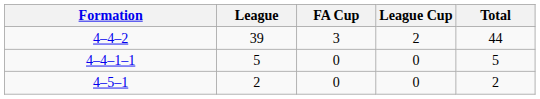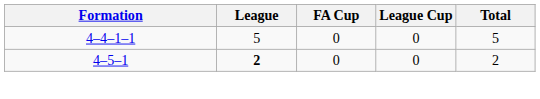 <table class="wikitable">
 <tr>
 <th><a href='#'>Formation</a></th>
 <th width=15%>League</th>
 <th width=15%>FA Cup</th>
 <th width=15%>League Cup</th>
 <th width=15%>Total</th>
-</tr>
-<tr>
-<td style="text-align:center;"><a href='#'>4–4–2</a></td>
-<td style="text-align:center;">39</td>
-<td style="text-align:center;">3</td>
-<td style="text-align:center;">2</td>
-<td style="text-align:center;">44</td>
 </tr>
 <tr>
 <td style="text-align:center;"><a href='#'>4–4–1–1</a></td>
 <td style="text-align:center;">5</td>
 <td style="text-align:center;">0</td>
 <td style="text-align:center;">0</td>
 <td style="text-align:center;">5</td>
 </tr>
 <tr>
 <td style="text-align:center;"><a href='#'>4–5–1</a></td>
-<td style="text-align:center;">2</td>
+<td style="text-align:center;"><strong>2</strong></td>
 <td style="text-align:center;">0</td>
 <td style="text-align:center;">0</td>
 <td style="text-align:center;">2</td>
 </tr>
 </table>
